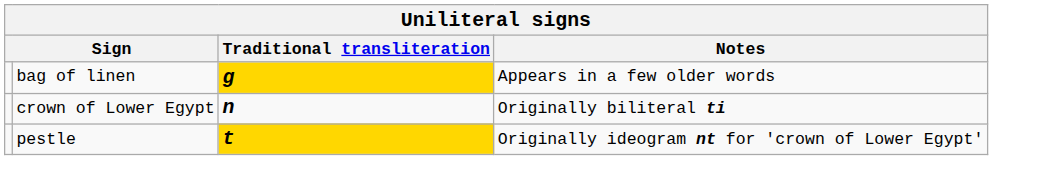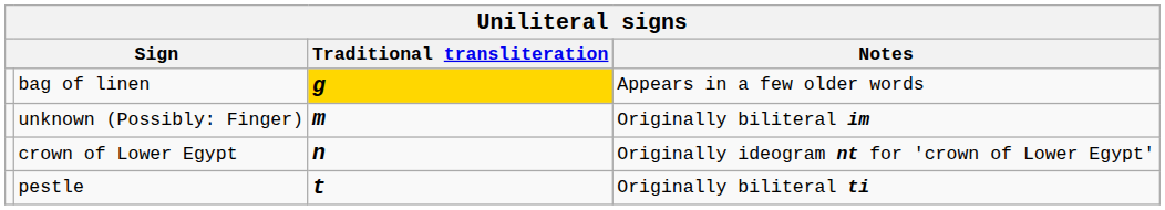 <table class="wikitable">
 <tr>
 <th colspan="4"><big>Uniliteral signs</big></th>
 </tr>
 <tr>
 <th colspan="2">Sign</th>
 <th>Traditional <a href='#'>transliteration</a></th>
 <th>Notes</th>
 </tr>
 <tr>
 <td></td>
 <td>bag of linen</td>
 <td style="background: gold;"><big><strong><em>g</em></strong></big></td>
 <td>Appears in a few older words</td>
 </tr>
 <tr>
 <td></td>
+<td>unknown (Possibly: Finger)</td>
+<td><big><strong><em>m</em></strong></big></td>
+<td>Originally biliteral <strong><em>im</em></strong></td>
+</tr>
+<tr>
+<td></td>
 <td>crown of Lower Egypt</td>
 <td><big><strong><em>n</em></strong></big></td>
-<td>Originally biliteral <strong><em>ti</em></strong></td>
+<td>Originally ideogram <strong><em>nt</em></strong> for 'crown of Lower Egypt'</td>
 </tr>
 <tr>
 <td></td>
 <td>pestle</td>
-<td style="background: gold;"><big><strong><em>t</em></strong></big></td>
-<td>Originally ideogram <strong><em>nt</em></strong> for 'crown of Lower Egypt'</td>
+<td><big><strong><em>t</em></strong></big></td>
+<td>Originally biliteral <strong><em>ti</em></strong></td>
 </tr>
 </table>
